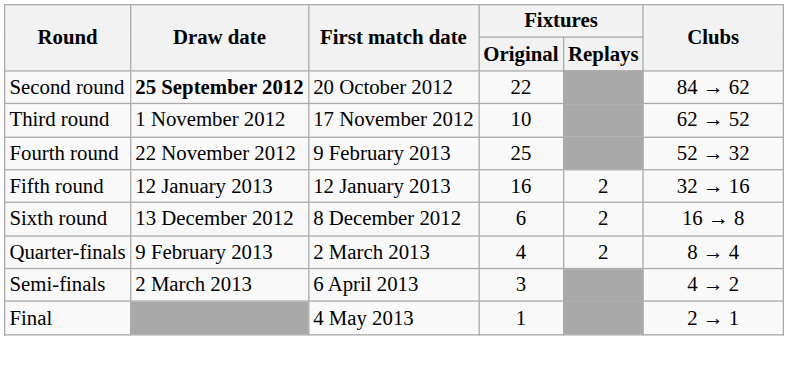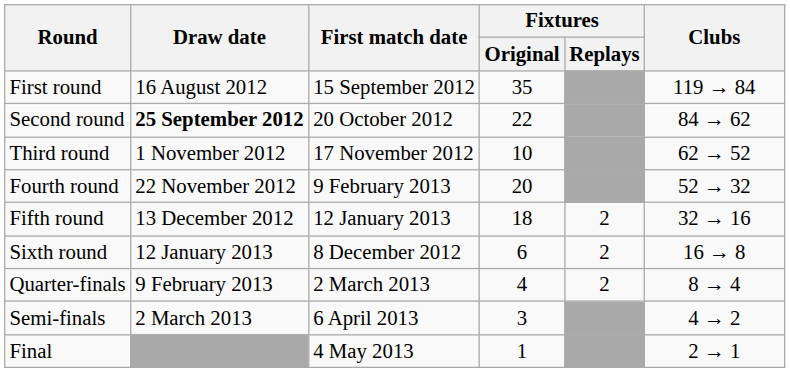 <table class="wikitable" style="text-align: center">
 <tr>
 <th rowspan=2>Round</th>
 <th rowspan=2>Draw date</th>
 <th rowspan=2>First match date</th>
 <th colspan=2>Fixtures</th>
 <th rowspan=2 width=100>Clubs</th>
 </tr>
 <tr>
 <th>Original</th>
 <th>Replays</th>
+</tr>
+<tr>
+<td align=left>First round</td>
+<td align=left>16 August 2012</td>
+<td align=left>15 September 2012</td>
+<td>35</td>
+<td align=center style="background-color:#A9A9A9"></td>
+<td>119 → 84</td>
 </tr>
 <tr>
 <td align=left>Second round</td>
 <td align=left><strong>25 September 2012</strong></td>
 <td align=left>20 October 2012</td>
 <td>22</td>
 <td align=center style="background-color:#A9A9A9"></td>
 <td>84 → 62</td>
 </tr>
 <tr>
 <td align=left>Third round</td>
 <td align=left>1 November 2012</td>
 <td align=left>17 November 2012</td>
 <td>10</td>
 <td align=center style="background-color:#A9A9A9"></td>
 <td>62 → 52</td>
 </tr>
 <tr>
 <td align=left>Fourth round</td>
 <td align=left>22 November 2012</td>
 <td align=left>9 February 2013</td>
-<td>25</td>
+<td>20</td>
 <td align=center style="background-color:#A9A9A9"></td>
 <td>52 → 32</td>
 </tr>
 <tr>
 <td align=left>Fifth round</td>
+<td align=left>13 December 2012</td>
 <td align=left>12 January 2013</td>
-<td align=left>12 January 2013</td>
-<td>16</td>
+<td>18</td>
 <td>2</td>
 <td>32 → 16</td>
 </tr>
 <tr>
 <td align=left>Sixth round</td>
-<td align=left>13 December 2012</td>
+<td align=left>12 January 2013</td>
 <td align=left>8 December 2012</td>
 <td>6</td>
 <td>2</td>
 <td>16 → 8</td>
 </tr>
 <tr>
 <td align=left>Quarter-finals</td>
 <td align=left>9 February 2013</td>
 <td align=left>2 March 2013</td>
 <td>4</td>
 <td>2</td>
 <td>8 → 4</td>
 </tr>
 <tr>
 <td align=left>Semi-finals</td>
 <td align=left>2 March 2013</td>
 <td align=left>6 April 2013</td>
 <td>3</td>
 <td align=center style="background-color:#A9A9A9"></td>
 <td>4 → 2</td>
 </tr>
 <tr>
 <td align=left>Final</td>
 <td align=center style="background-color:#A9A9A9"></td>
 <td align=left>4 May 2013</td>
 <td>1</td>
 <td align=center style="background-color:#A9A9A9"></td>
 <td>2 → 1</td>
 </tr>
 </table>
